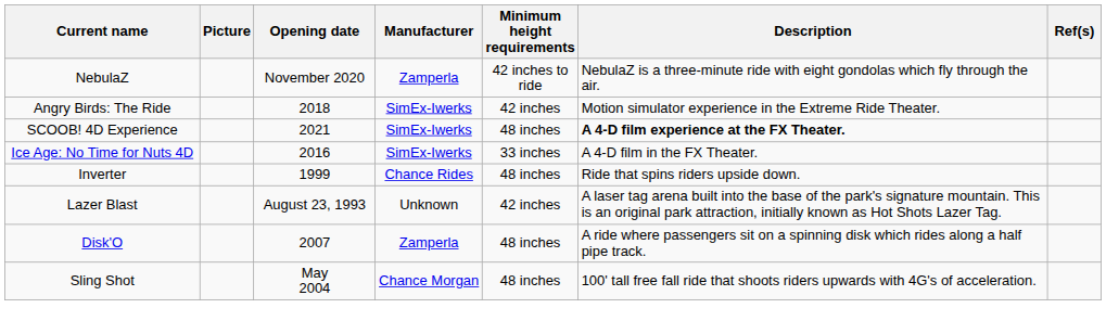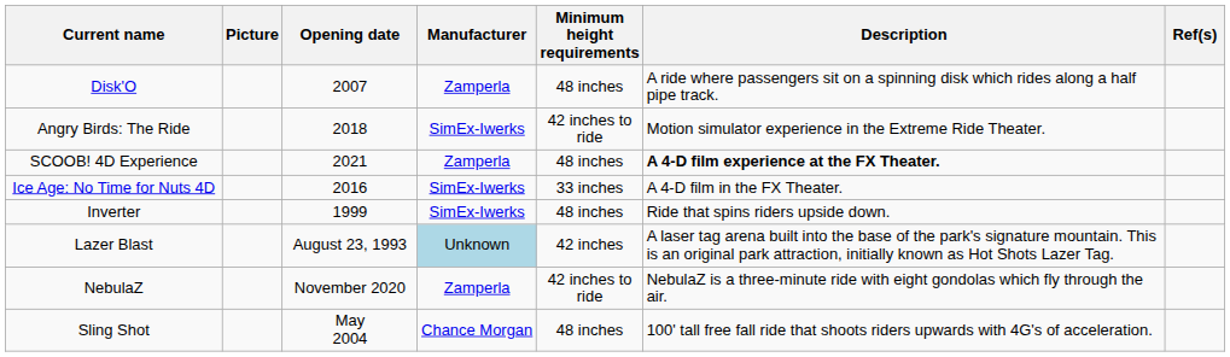 <table class="wikitable sortable" style="text-align: center">
 <tr>
 <th style="width:20%;">Current name</th>
 <th>Picture</th>
 <th style="width:12%;">Opening date</th>
 <th style="width:10%;">Manufacturer</th>
 <th>Minimum height requirements</th>
 <th class="unsortable" style="width:50%;">Description</th>
 <th class="unsortable" style="width:5%;">Ref(s)</th>
 </tr>
 <tr>
-<td>NebulaZ</td>
-<td></td>
-<td>November 2020</td>
+<td><a href='#'>Disk'O</a></td>
+<td> </td>
+<td>2007</td>
 <td><a href='#'>Zamperla</a></td>
-<td>42 inches to ride</td>
-<td style="text-align:left;">NebulaZ is a three-minute ride with eight gondolas which fly through the air.</td>
+<td>48 inches</td>
+<td style="text-align:left;">A ride where passengers sit on a spinning disk which rides along a half pipe track.</td>
 <td></td>
 </tr>
 <tr>
 <td>Angry Birds: The Ride</td>
 <td> </td>
 <td>2018</td>
 <td><a href='#'>SimEx-Iwerks</a></td>
-<td>42 inches</td>
+<td>42 inches to ride</td>
 <td style="text-align:left;">Motion simulator experience in the Extreme Ride Theater.</td>
 <td></td>
 </tr>
 <tr>
 <td>SCOOB! 4D Experience</td>
 <td> </td>
 <td>2021</td>
-<td><a href='#'>SimEx-Iwerks</a></td>
+<td><a href='#'>Zamperla</a></td>
 <td>48 inches</td>
 <td style="text-align:left;"><strong>A 4-D film experience at the FX Theater.</strong></td>
 <td></td>
 </tr>
 <tr>
 <td><a href='#'>Ice Age: No Time for Nuts 4D</a></td>
 <td> </td>
 <td>2016</td>
 <td><a href='#'>SimEx-Iwerks</a></td>
 <td>33 inches</td>
 <td style="text-align:left;">A 4-D film in the FX Theater.</td>
 <td></td>
 </tr>
 <tr>
 <td>Inverter</td>
 <td> </td>
 <td>1999</td>
-<td><a href='#'>Chance Rides</a></td>
+<td><a href='#'>SimEx-Iwerks</a></td>
 <td>48 inches</td>
 <td style="text-align:left;">Ride that spins riders upside down.</td>
 <td></td>
 </tr>
 <tr>
 <td>Lazer Blast</td>
 <td> </td>
 <td>August 23, 1993</td>
-<td>Unknown</td>
+<td style="background: lightblue;">Unknown</td>
 <td>42 inches</td>
 <td style="text-align:left;">A laser tag arena built into the base of the park's signature mountain. This is an original park attraction, initially known as Hot Shots Lazer Tag.</td>
 <td></td>
 </tr>
 <tr>
-<td><a href='#'>Disk'O</a></td>
-<td> </td>
-<td>2007</td>
+<td>NebulaZ</td>
+<td></td>
+<td>November 2020</td>
 <td><a href='#'>Zamperla</a></td>
-<td>48 inches</td>
-<td style="text-align:left;">A ride where passengers sit on a spinning disk which rides along a half pipe track.</td>
+<td>42 inches to ride</td>
+<td style="text-align:left;">NebulaZ is a three-minute ride with eight gondolas which fly through the air.</td>
 <td></td>
 </tr>
 <tr>
 <td>Sling Shot</td>
 <td> </td>
 <td>May<br>2004</td>
 <td><a href='#'>Chance Morgan</a></td>
 <td>48 inches</td>
 <td style="text-align:left;">100' tall free fall ride that shoots riders upwards with 4G's of acceleration.</td>
 <td></td>
 </tr>
 </table>
